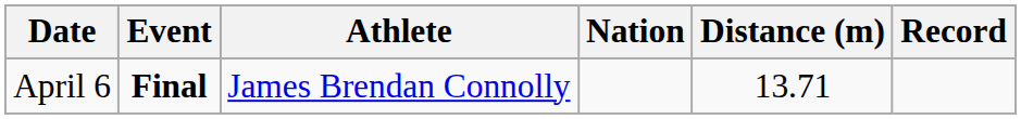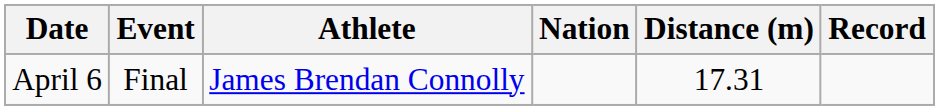 <table class="wikitable sortable" style="text-align:center" style=text-align:center>
 <tr>
 <th>Date</th>
 <th>Event</th>
 <th>Athlete</th>
 <th>Nation</th>
 <th>Distance (m)</th>
 <th>Record</th>
 </tr>
 <tr>
 <td>April 6</td>
-<td><strong>Final</strong></td>
+<td>Final</td>
 <td align=left><a href='#'>James Brendan Connolly</a></td>
 <td align=left></td>
-<td>13.71</td>
+<td>17.31</td>
 <td></td>
 </tr>
 </table>
